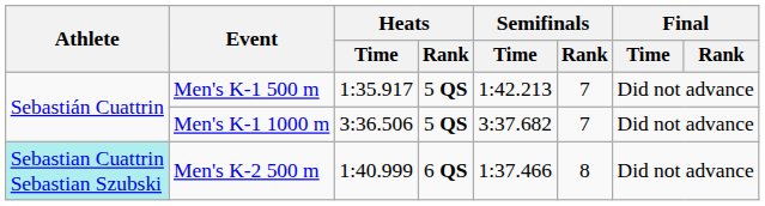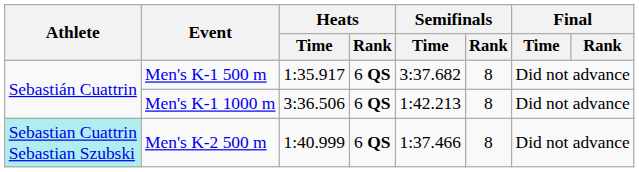 <table class="wikitable" style="font-size:90%">
 <tr>
 <th rowspan=2>Athlete</th>
 <th rowspan=2>Event</th>
 <th colspan=2>Heats</th>
 <th colspan=2>Semifinals</th>
 <th colspan=2>Final</th>
 </tr>
 <tr style="font-size:95%">
 <th>Time</th>
 <th>Rank</th>
 <th>Time</th>
 <th>Rank</th>
 <th>Time</th>
 <th>Rank</th>
 </tr>
 <tr align=center>
 <td align=left rowspan=2><a href='#'>Sebastián Cuattrin</a></td>
 <td align=left><a href='#'>Men's K-1 500 m</a></td>
 <td>1:35.917</td>
-<td>5 <strong>QS</strong></td>
-<td>1:42.213</td>
-<td>7</td>
+<td>6 <strong>QS</strong></td>
+<td>3:37.682</td>
+<td>8</td>
 <td colspan=2>Did not advance</td>
 </tr>
 <tr align=center>
 <td align=left><a href='#'>Men's K-1 1000 m</a></td>
 <td>3:36.506</td>
-<td>5 <strong>QS</strong></td>
-<td>3:37.682</td>
-<td>7</td>
+<td>6 <strong>QS</strong></td>
+<td>1:42.213</td>
+<td>8</td>
 <td colspan=2>Did not advance</td>
 </tr>
 <tr align=center>
 <td align=left style="background: paleturquoise;"><a href='#'>Sebastian Cuattrin</a><br><a href='#'>Sebastian Szubski</a></td>
 <td align=left><a href='#'>Men's K-2 500 m</a></td>
 <td>1:40.999</td>
 <td>6 <strong>QS</strong></td>
 <td>1:37.466</td>
 <td>8</td>
 <td colspan=2>Did not advance</td>
 </tr>
 </table>
